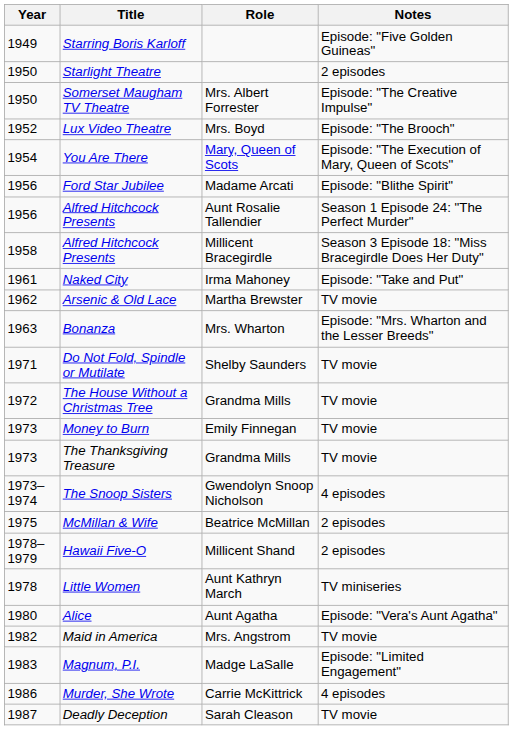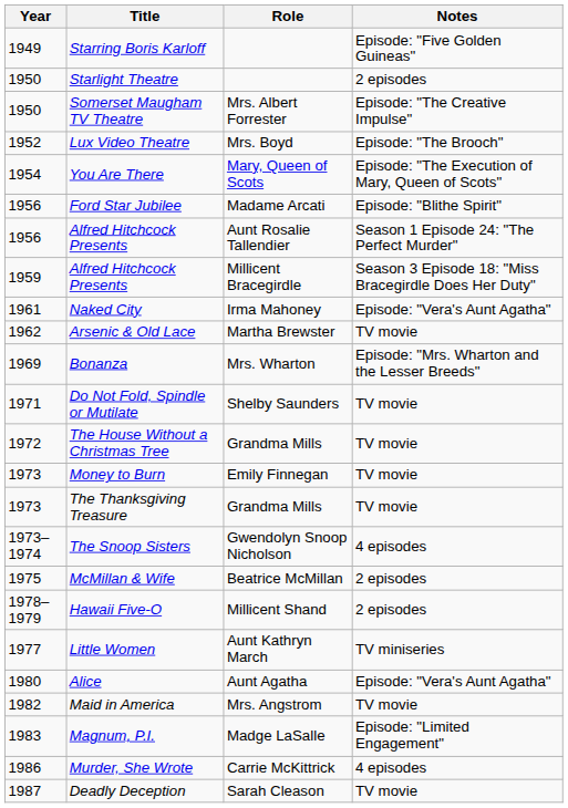 <table class="wikitable sortable">
 <tr>
 <th>Year</th>
 <th>Title</th>
 <th>Role</th>
 <th class="unsortable">Notes</th>
 </tr>
 <tr>
 <td>1949</td>
 <td><em><a href='#'>Starring Boris Karloff </a></em></td>
 <td></td>
 <td>Episode: "Five Golden Guineas"</td>
 </tr>
 <tr>
 <td>1950</td>
 <td><em><a href='#'>Starlight Theatre</a></em></td>
 <td></td>
 <td>2 episodes</td>
 </tr>
 <tr>
 <td>1950</td>
 <td><em><a href='#'>Somerset Maugham TV Theatre</a></em></td>
 <td>Mrs. Albert Forrester</td>
 <td>Episode: "The Creative Impulse"</td>
 </tr>
 <tr>
 <td>1952</td>
 <td><em><a href='#'>Lux Video Theatre</a></em></td>
 <td>Mrs. Boyd</td>
 <td>Episode: "The Brooch"</td>
 </tr>
 <tr>
 <td>1954</td>
 <td><em><a href='#'>You Are There</a></em></td>
 <td><a href='#'>Mary, Queen of Scots</a></td>
 <td>Episode: "The Execution of Mary, Queen of Scots"</td>
 </tr>
 <tr>
 <td>1956</td>
 <td><em><a href='#'>Ford Star Jubilee</a></em></td>
 <td>Madame Arcati</td>
 <td>Episode: "Blithe Spirit"</td>
 </tr>
 <tr>
 <td>1956</td>
 <td><em><a href='#'>Alfred Hitchcock Presents</a></em></td>
 <td>Aunt Rosalie Tallendier</td>
 <td>Season 1 Episode 24: "The Perfect Murder"</td>
 </tr>
 <tr>
-<td>1958</td>
+<td>1959</td>
 <td><em><a href='#'>Alfred Hitchcock Presents</a></em></td>
 <td>Millicent Bracegirdle</td>
 <td>Season 3 Episode 18: "Miss Bracegirdle Does Her Duty"</td>
 </tr>
 <tr>
 <td>1961</td>
 <td><em><a href='#'>Naked City</a></em></td>
 <td>Irma Mahoney</td>
-<td>Episode: "Take and Put"</td>
+<td>Episode: "Vera's Aunt Agatha"</td>
 </tr>
 <tr>
 <td>1962</td>
 <td><em><a href='#'>Arsenic & Old Lace</a></em></td>
 <td>Martha Brewster</td>
 <td>TV movie</td>
 </tr>
 <tr>
-<td>1963</td>
+<td>1969</td>
 <td><em><a href='#'>Bonanza</a></em></td>
 <td>Mrs. Wharton</td>
 <td>Episode: "Mrs. Wharton and the Lesser Breeds"</td>
 </tr>
 <tr>
 <td>1971</td>
 <td><em><a href='#'>Do Not Fold, Spindle or Mutilate</a></em></td>
 <td>Shelby Saunders</td>
 <td>TV movie</td>
 </tr>
 <tr>
 <td>1972</td>
 <td><em><a href='#'>The House Without a Christmas Tree</a></em></td>
 <td>Grandma Mills</td>
 <td>TV movie</td>
 </tr>
 <tr>
 <td>1973</td>
 <td><em><a href='#'>Money to Burn</a></em></td>
 <td>Emily Finnegan</td>
 <td>TV movie</td>
 </tr>
 <tr>
 <td>1973</td>
 <td><em>The Thanksgiving Treasure</em></td>
 <td>Grandma Mills</td>
 <td>TV movie</td>
 </tr>
 <tr>
 <td>1973–1974</td>
 <td><em><a href='#'>The Snoop Sisters</a></em></td>
 <td>Gwendolyn Snoop Nicholson</td>
 <td>4 episodes</td>
 </tr>
 <tr>
 <td>1975</td>
 <td><em><a href='#'>McMillan & Wife</a></em></td>
 <td>Beatrice McMillan</td>
 <td>2 episodes</td>
 </tr>
 <tr>
 <td>1978–1979</td>
 <td><em><a href='#'>Hawaii Five-O</a></em></td>
 <td>Millicent Shand</td>
 <td>2 episodes</td>
 </tr>
 <tr>
-<td>1978</td>
+<td>1977</td>
 <td><em><a href='#'>Little Women</a></em></td>
 <td>Aunt Kathryn March</td>
 <td>TV miniseries</td>
 </tr>
 <tr>
 <td>1980</td>
 <td><em><a href='#'>Alice</a></em></td>
 <td>Aunt Agatha</td>
 <td>Episode: "Vera's Aunt Agatha"</td>
 </tr>
 <tr>
 <td>1982</td>
 <td><em>Maid in America</em></td>
 <td>Mrs. Angstrom</td>
 <td>TV movie</td>
 </tr>
 <tr>
 <td>1983</td>
 <td><em><a href='#'>Magnum, P.I.</a></em></td>
 <td>Madge LaSalle</td>
 <td>Episode: "Limited Engagement"</td>
 </tr>
 <tr>
 <td>1986</td>
 <td><em><a href='#'>Murder, She Wrote</a></em></td>
 <td>Carrie McKittrick</td>
 <td>4 episodes</td>
 </tr>
 <tr>
 <td>1987</td>
 <td><em>Deadly Deception</em></td>
 <td>Sarah Cleason</td>
 <td>TV movie</td>
 </tr>
 </table>
